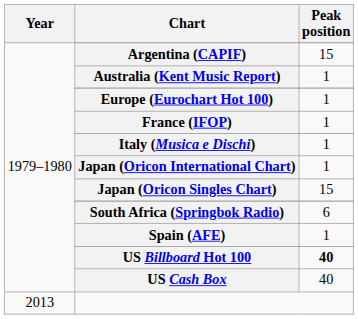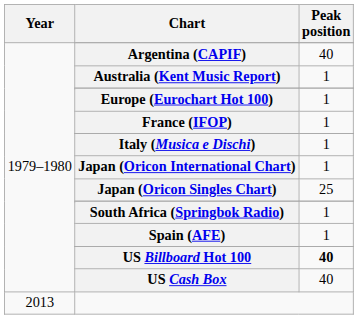 <table class="wikitable sortable plainrowheaders" style="text-align:center">
 <tr>
 <th>Year</th>
 <th>Chart</th>
 <th>Peak<br>position</th>
 </tr>
 <tr>
 <td rowspan="23">1979–1980</td>
 </tr>
 <tr>
 <th scope="row">Argentina (<a href='#'>CAPIF</a>)</th>
-<td>15</td>
+<td>40</td>
 </tr>
 <tr>
 <th scope="row">Australia (<a href='#'>Kent Music Report</a>)</th>
 <td>1</td>
 </tr>
 <tr>
 </tr>
 <tr>
 </tr>
 <tr>
 </tr>
 <tr>
 <th scope="row">Europe (<a href='#'>Eurochart Hot 100</a>)</th>
 <td>1</td>
 </tr>
 <tr>
 <th scope="row">France (<a href='#'>IFOP</a>)</th>
 <td>1</td>
 </tr>
 <tr>
 </tr>
 <tr>
 </tr>
 <tr>
 <th scope="row">Italy (<em><a href='#'>Musica e Dischi</a></em>)</th>
 <td>1</td>
 </tr>
 <tr>
 <th scope="row">Japan (<a href='#'>Oricon International Chart</a>)</th>
 <td>1</td>
 </tr>
 <tr>
 <th scope="row">Japan (<a href='#'>Oricon Singles Chart</a>)</th>
-<td>15</td>
+<td>25</td>
 </tr>
 <tr>
 </tr>
 <tr>
 </tr>
 <tr>
 </tr>
 <tr>
 <th scope="row">South Africa (<a href='#'>Springbok Radio</a>)</th>
-<td>6</td>
+<td>1</td>
 </tr>
 <tr>
 <th scope="row">Spain (<a href='#'>AFE</a>)</th>
 <td>1</td>
 </tr>
 <tr>
 </tr>
 <tr>
 </tr>
 <tr>
 </tr>
 <tr>
 <th scope="row">US <a href='#'><em>Billboard</em> Hot 100</a></th>
 <td><strong>40</strong></td>
 </tr>
 <tr>
 <th scope="row">US <em><a href='#'>Cash Box</a></em></th>
 <td>40</td>
 </tr>
 <tr>
 <td>2013<br></td>
 </tr>
 </table>
